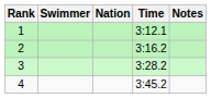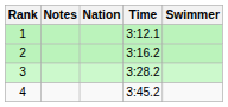 <table class="wikitable sortable" style="text-align:center">
 <tr>
 <th>Rank</th>
-<th>Swimmer</th>
+<th>Notes</th>
 <th>Nation</th>
 <th>Time</th>
-<th>Notes</th>
+<th>Swimmer</th>
 </tr>
 <tr style="background:#bbf3bb;">
 <td>1</td>
-<td align=left></td>
+<td></td>
 <td align=left></td>
 <td>3:12.1</td>
-<td></td>
+<td align=left></td>
 </tr>
 <tr style="background:#bbf3bb;">
 <td>2</td>
-<td align=left></td>
+<td></td>
 <td align=left></td>
 <td>3:16.2</td>
-<td></td>
+<td align=left></td>
 </tr>
 <tr style="background:#ccf9cc;">
 <td>3</td>
-<td align=left></td>
+<td></td>
 <td align=left></td>
 <td>3:28.2</td>
-<td></td>
+<td align=left></td>
 </tr>
 <tr>
 <td>4</td>
-<td align=left></td>
+<td></td>
 <td align=left></td>
 <td>3:45.2</td>
-<td></td>
+<td align=left></td>
 </tr>
 </table>
